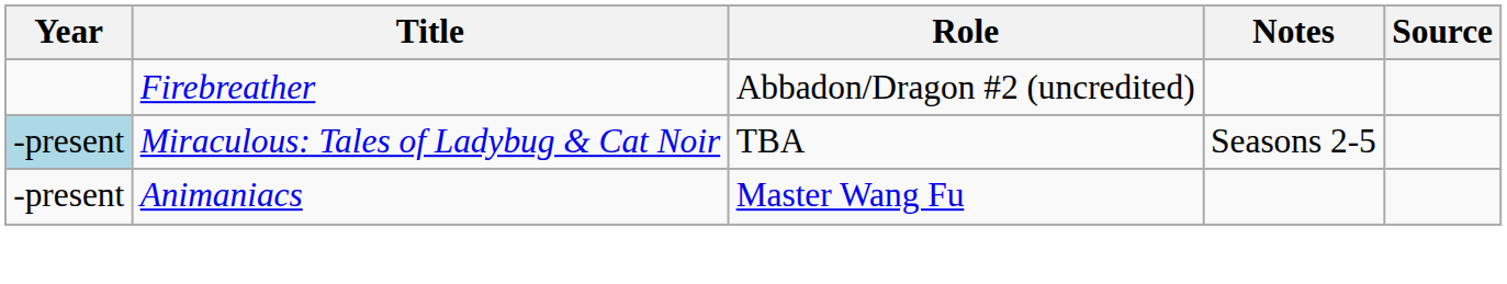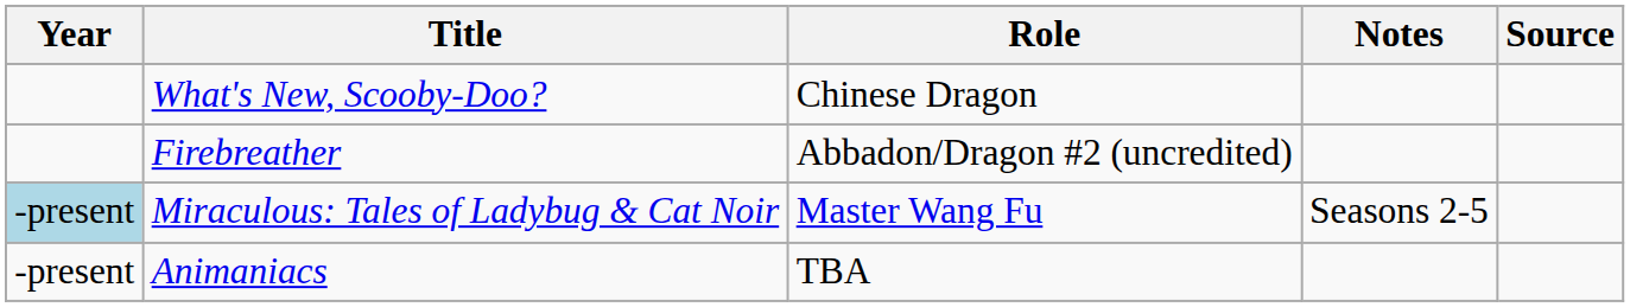 <table class="wikitable sortable plainrowheaders">
 <tr>
 <th>Year</th>
 <th>Title</th>
 <th>Role</th>
 <th class="unsortable">Notes</th>
 <th class="unsortable">Source</th>
+</tr>
+<tr>
+<td></td>
+<td><em><a href='#'>What's New, Scooby-Doo?</a></em></td>
+<td>Chinese Dragon</td>
+<td></td>
+<td></td>
 </tr>
 <tr>
 <td></td>
 <td><em><a href='#'>Firebreather</a></em></td>
 <td>Abbadon/Dragon #2 (uncredited)</td>
 <td></td>
 <td></td>
 </tr>
 <tr>
 <td style="background: lightblue;">-present</td>
 <td><em><a href='#'>Miraculous: Tales of Ladybug & Cat Noir</a></em></td>
-<td>TBA</td>
+<td><a href='#'>Master Wang Fu</a></td>
 <td>Seasons 2-5</td>
 <td></td>
 </tr>
 <tr>
 <td>-present</td>
 <td><em><a href='#'>Animaniacs</a></em></td>
-<td><a href='#'>Master Wang Fu</a></td>
+<td>TBA</td>
 <td></td>
 <td></td>
 </tr>
 </table>
